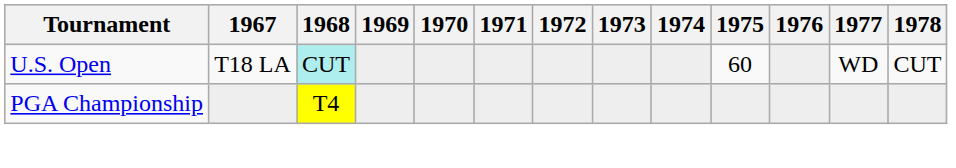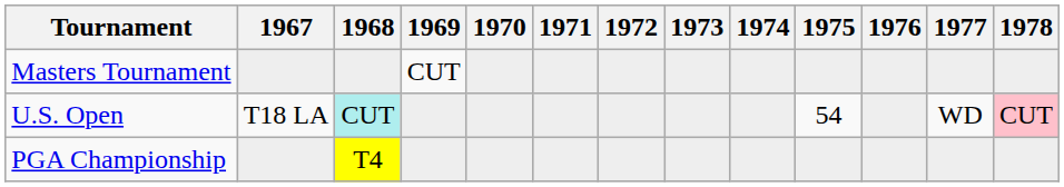 <table class="wikitable" style="font-size:95%;text-align:center;">
 <tr>
 <th>Tournament</th>
 <th>1967</th>
 <th>1968</th>
 <th>1969</th>
 <th>1970</th>
 <th>1971</th>
 <th>1972</th>
 <th>1973</th>
 <th>1974</th>
 <th>1975</th>
 <th>1976</th>
 <th>1977</th>
 <th>1978</th>
 </tr>
 <tr>
+<td align=left><a href='#'>Masters Tournament</a></td>
+<td style="background:#eeeeee;"></td>
+<td style="background:#eeeeee;"></td>
+<td>CUT</td>
+<td style="background:#eeeeee;"></td>
+<td style="background:#eeeeee;"></td>
+<td style="background:#eeeeee;"></td>
+<td style="background:#eeeeee;"></td>
+<td style="background:#eeeeee;"></td>
+<td style="background:#eeeeee;"></td>
+<td style="background:#eeeeee;"></td>
+<td style="background:#eeeeee;"></td>
+<td style="background:#eeeeee;"></td>
+</tr>
+<tr>
 <td align=left><a href='#'>U.S. Open</a></td>
 <td>T18 <span>LA</span></td>
 <td style="background: paleturquoise;">CUT</td>
 <td style="background:#eeeeee;"></td>
 <td style="background:#eeeeee;"></td>
 <td style="background:#eeeeee;"></td>
 <td style="background:#eeeeee;"></td>
 <td style="background:#eeeeee;"></td>
 <td style="background:#eeeeee;"></td>
-<td>60</td>
+<td>54</td>
 <td style="background:#eeeeee;"></td>
 <td>WD</td>
-<td>CUT</td>
+<td style="background: pink;">CUT</td>
 </tr>
 <tr>
 <td align=left><a href='#'>PGA Championship</a></td>
 <td style="background:#eeeeee;"></td>
 <td style="background:yellow;">T4</td>
 <td style="background:#eeeeee;"></td>
 <td style="background:#eeeeee;"></td>
 <td style="background:#eeeeee;"></td>
 <td style="background:#eeeeee;"></td>
 <td style="background:#eeeeee;"></td>
 <td style="background:#eeeeee;"></td>
 <td style="background:#eeeeee;"></td>
 <td style="background:#eeeeee;"></td>
 <td style="background:#eeeeee;"></td>
 <td style="background:#eeeeee;"></td>
 </tr>
 </table>
